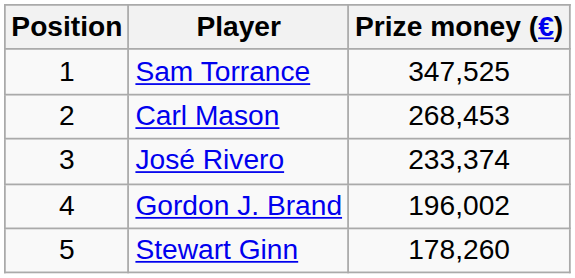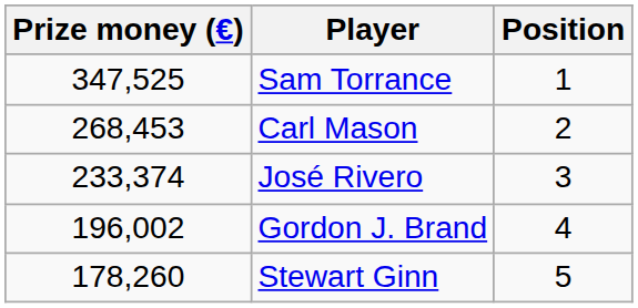 <table class=wikitable>
 <tr>
+<th>Prize money (<a href='#'>€</a>)</th>
+<th>Player</th>
 <th>Position</th>
-<th>Player</th>
-<th>Prize money (<a href='#'>€</a>)</th>
 </tr>
 <tr>
+<td align=center>347,525</td>
+<td> <a href='#'>Sam Torrance</a></td>
 <td align=center>1</td>
-<td> <a href='#'>Sam Torrance</a></td>
-<td align=center>347,525</td>
 </tr>
 <tr>
+<td align=center>268,453</td>
+<td> <a href='#'>Carl Mason</a></td>
 <td align=center>2</td>
-<td> <a href='#'>Carl Mason</a></td>
-<td align=center>268,453</td>
 </tr>
 <tr>
+<td align=center>233,374</td>
+<td> <a href='#'>José Rivero</a></td>
 <td align=center>3</td>
-<td> <a href='#'>José Rivero</a></td>
-<td align=center>233,374</td>
 </tr>
 <tr>
+<td align=center>196,002</td>
+<td> <a href='#'>Gordon J. Brand</a></td>
 <td align=center>4</td>
-<td> <a href='#'>Gordon J. Brand</a></td>
-<td align=center>196,002</td>
 </tr>
 <tr>
+<td align=center>178,260</td>
+<td> <a href='#'>Stewart Ginn</a></td>
 <td align=center>5</td>
-<td> <a href='#'>Stewart Ginn</a></td>
-<td align=center>178,260</td>
 </tr>
 </table>
